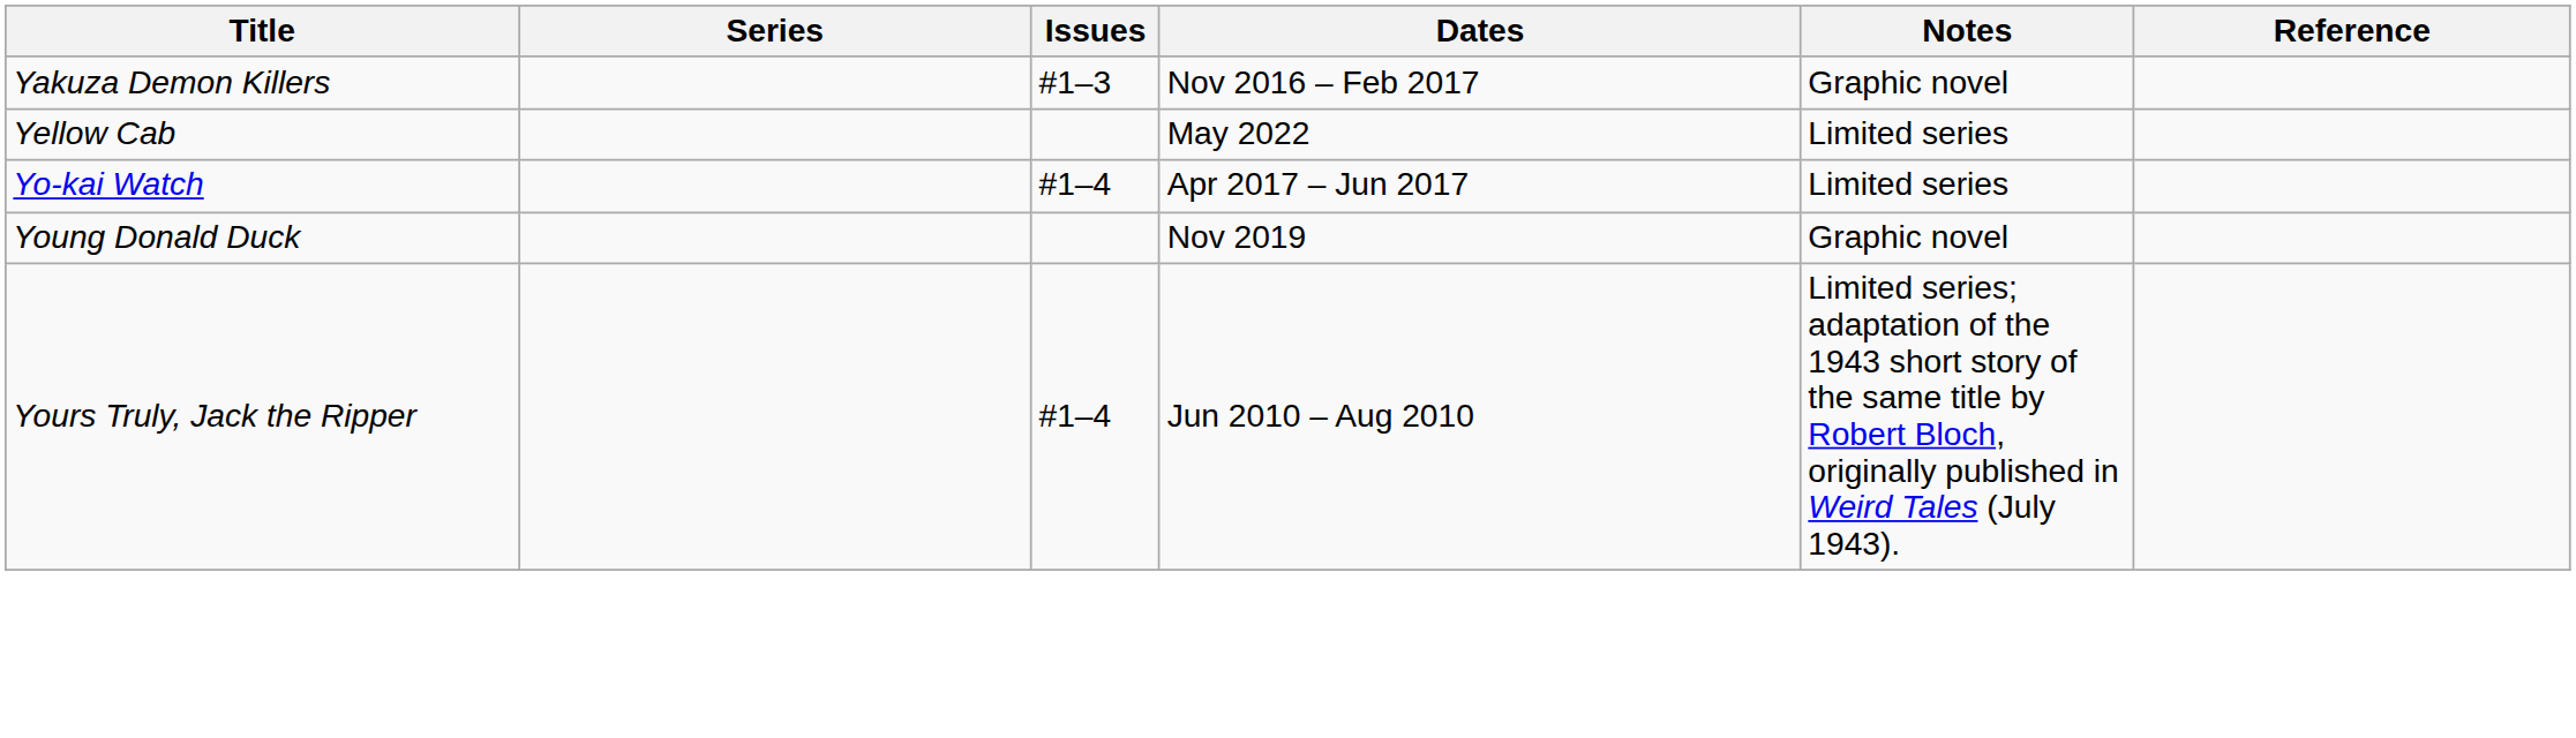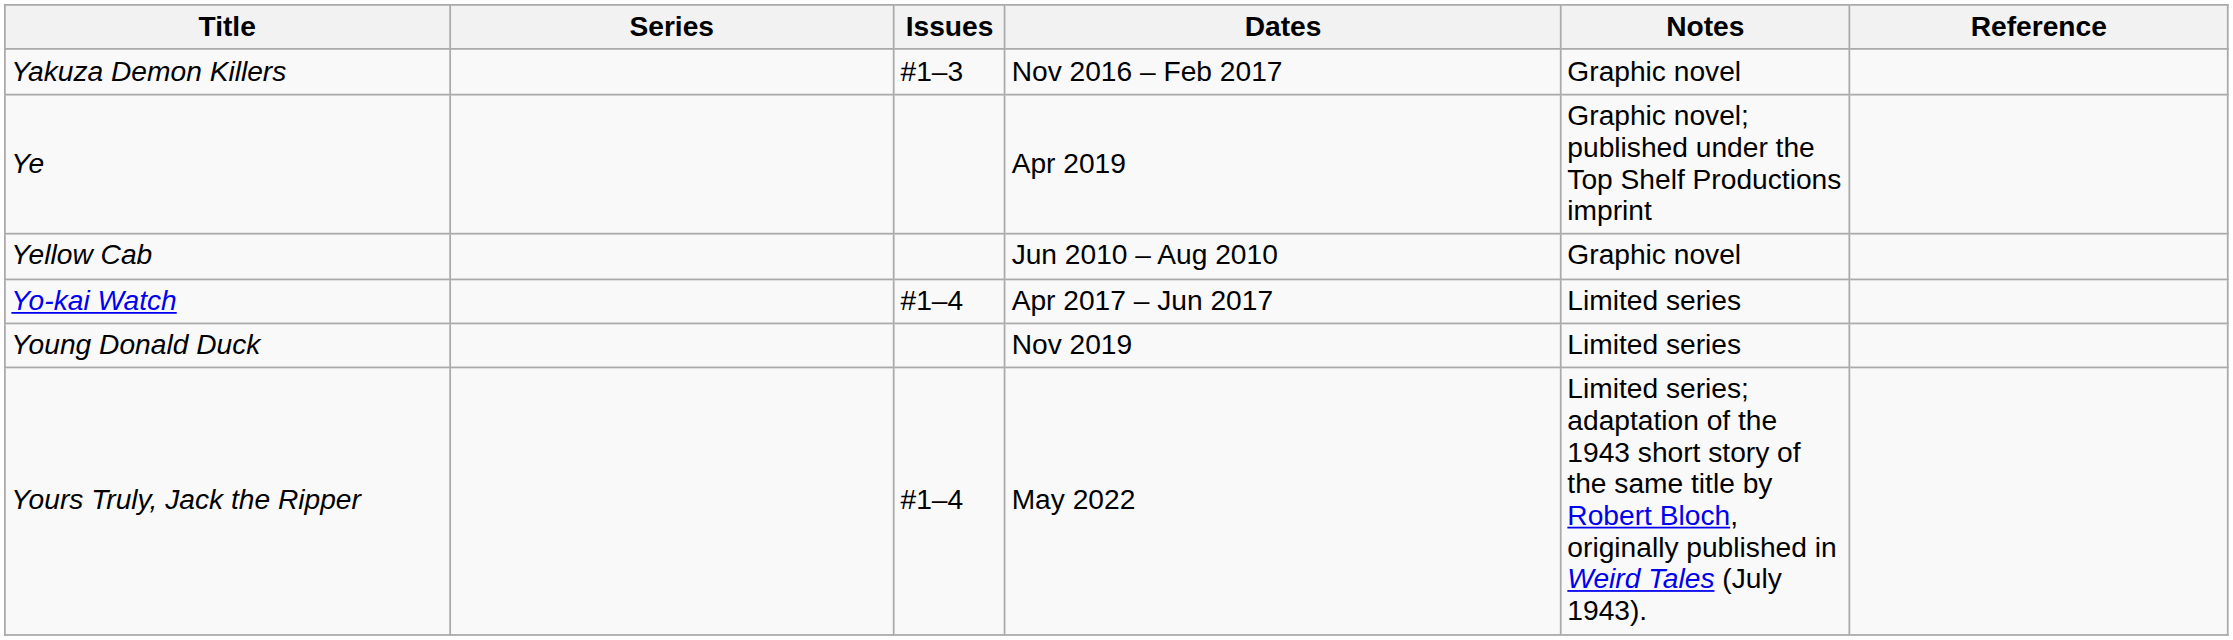 <table class="wikitable sortable" style="width:100%;">
 <tr>
 <th width=20%>Title</th>
 <th width=20%>Series</th>
 <th width=5%>Issues</th>
 <th width=25%>Dates</th>
 <th width=13%>Notes</th>
 <th>Reference</th>
 </tr>
 <tr>
 <td><em>Yakuza Demon Killers</em></td>
 <td></td>
 <td>#1–3</td>
 <td>Nov 2016 – Feb 2017</td>
 <td>Graphic novel</td>
 <td></td>
 </tr>
 <tr>
+<td><em>Ye</em></td>
+<td></td>
+<td></td>
+<td>Apr 2019</td>
+<td>Graphic novel; published under the Top Shelf Productions imprint</td>
+<td></td>
+</tr>
+<tr>
 <td><em>Yellow Cab</em></td>
 <td></td>
 <td></td>
-<td>May 2022</td>
-<td>Limited series</td>
+<td>Jun 2010 – Aug 2010</td>
+<td>Graphic novel</td>
 <td></td>
 </tr>
 <tr>
 <td><em><a href='#'>Yo-kai Watch</a></em></td>
 <td></td>
 <td>#1–4</td>
 <td>Apr 2017 – Jun 2017</td>
 <td>Limited series</td>
 <td></td>
 </tr>
 <tr>
 <td><em>Young Donald Duck</em></td>
 <td></td>
 <td></td>
 <td>Nov 2019</td>
-<td>Graphic novel</td>
+<td>Limited series</td>
 <td></td>
 </tr>
 <tr>
 <td><em>Yours Truly, Jack the Ripper</em></td>
 <td></td>
 <td>#1–4</td>
-<td>Jun 2010 – Aug 2010</td>
+<td>May 2022</td>
 <td>Limited series; adaptation of the 1943 short story of the same title by <a href='#'>Robert Bloch</a>, originally published in <em><a href='#'>Weird Tales</a></em> (July 1943).</td>
 <td></td>
 </tr>
 </table>
